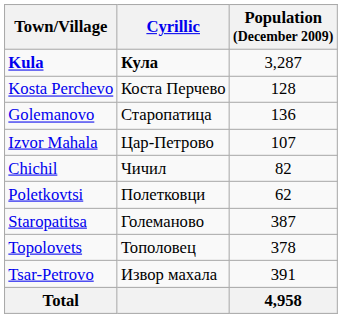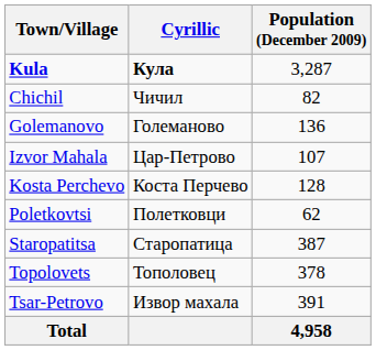 <table class="wikitable sortable">
 <tr>
 <th>Town/Village</th>
 <th><a href='#'>Cyrillic</a></th>
 <th>Population<br><small>(December 2009)</small></th>
 </tr>
 <tr>
 <td><strong><a href='#'>Kula</a></strong></td>
 <td><strong>Кула</strong></td>
 <td align="center">3,287</td>
 </tr>
 <tr>
-<td><a href='#'>Kosta Perchevo</a></td>
-<td>Коста Перчево</td>
-<td align="center">128</td>
+<td><a href='#'>Chichil</a></td>
+<td>Чичил</td>
+<td align="center">82</td>
 </tr>
 <tr>
 <td><a href='#'>Golemanovo</a></td>
-<td>Старопатица</td>
+<td>Големаново</td>
 <td align="center">136</td>
 </tr>
 <tr>
 <td><a href='#'>Izvor Mahala</a></td>
 <td>Цар-Петрово</td>
 <td align="center">107</td>
 </tr>
 <tr>
-<td><a href='#'>Chichil</a></td>
-<td>Чичил</td>
-<td align="center">82</td>
+<td><a href='#'>Kosta Perchevo</a></td>
+<td>Коста Перчево</td>
+<td align="center">128</td>
 </tr>
 <tr>
 <td><a href='#'>Poletkovtsi</a></td>
 <td>Полетковци</td>
 <td align="center">62</td>
 </tr>
 <tr>
 <td><a href='#'>Staropatitsa</a></td>
-<td>Големаново</td>
+<td>Старопатица</td>
 <td align="center">387</td>
 </tr>
 <tr>
 <td><a href='#'>Topolovets</a></td>
 <td>Тополовец</td>
 <td align="center">378</td>
 </tr>
 <tr>
 <td><a href='#'>Tsar-Petrovo</a></td>
 <td>Извор махала</td>
 <td align="center">391</td>
 </tr>
 <tr>
 <th>Total</th>
 <th></th>
 <th align="center">4,958</th>
 </tr>
 </table>
